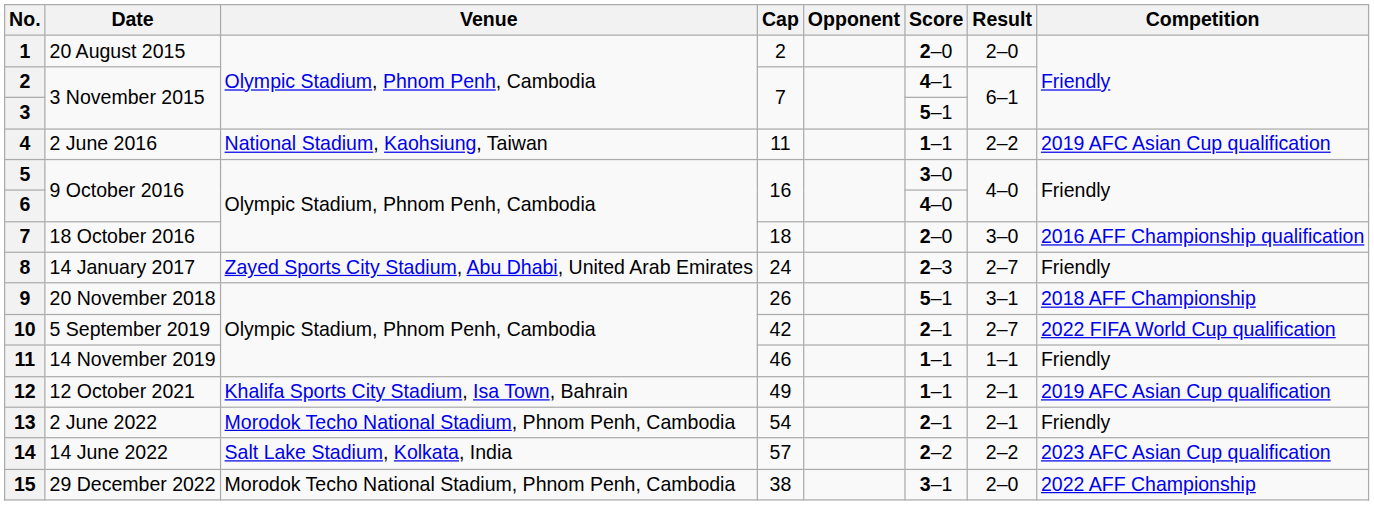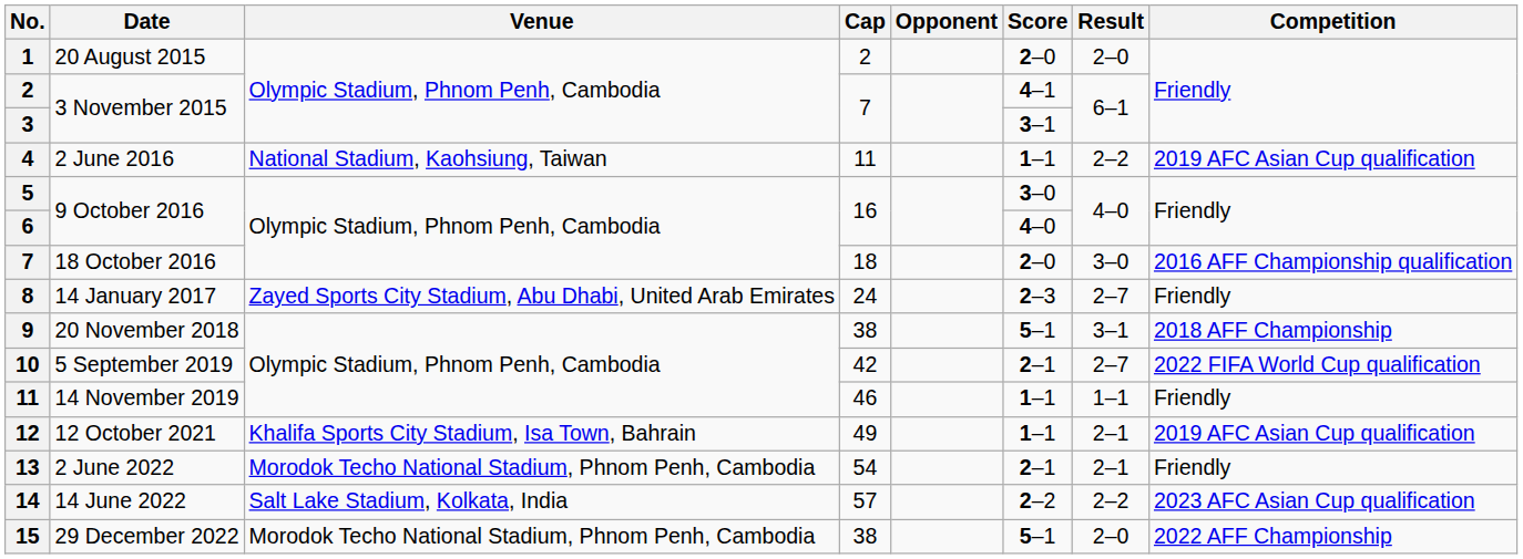 <table class="wikitable sortable plainrowheaders">
 <tr>
 <th scope=col>No.</th>
 <th scope=col data-sort-type=date>Date</th>
 <th scope=col>Venue</th>
 <th scope=col>Cap</th>
 <th scope=col>Opponent</th>
 <th scope=col>Score</th>
 <th scope=col>Result</th>
 <th scope=col>Competition</th>
 </tr>
 <tr>
 <th scope=row>1</th>
 <td>20 August 2015</td>
 <td rowspan=3><a href='#'>Olympic Stadium</a>, <a href='#'>Phnom Penh</a>, Cambodia</td>
 <td align=center>2</td>
 <td></td>
 <td align=center><strong>2</strong>–0</td>
 <td align=center>2–0</td>
 <td rowspan=3><a href='#'>Friendly</a></td>
 </tr>
 <tr>
 <th scope=row>2</th>
 <td rowspan=2>3 November 2015</td>
 <td rowspan=2 align=center>7</td>
 <td rowspan=2></td>
 <td align=center><strong>4</strong>–1</td>
 <td rowspan=2 align=center>6–1</td>
 </tr>
 <tr>
 <th scope=row>3</th>
-<td align=center><strong>5</strong>–1</td>
+<td align=center><strong>3</strong>–1</td>
 </tr>
 <tr>
 <th scope=row>4</th>
 <td>2 June 2016</td>
 <td><a href='#'>National Stadium</a>, <a href='#'>Kaohsiung</a>, Taiwan</td>
 <td align=center>11</td>
 <td></td>
 <td align=center><strong>1</strong>–1</td>
 <td align=center>2–2</td>
 <td><a href='#'>2019 AFC Asian Cup qualification</a></td>
 </tr>
 <tr>
 <th scope=row>5</th>
 <td rowspan=2>9 October 2016</td>
 <td rowspan=3>Olympic Stadium, Phnom Penh, Cambodia</td>
 <td rowspan=2 align=center>16</td>
 <td rowspan=2></td>
 <td align=center><strong>3</strong>–0</td>
 <td rowspan=2 align=center>4–0</td>
 <td rowspan=2>Friendly</td>
 </tr>
 <tr>
 <th scope=row>6</th>
 <td align=center><strong>4</strong>–0</td>
 </tr>
 <tr>
 <th scope=row>7</th>
 <td>18 October 2016</td>
 <td align=center>18</td>
 <td></td>
 <td align=center><strong>2</strong>–0</td>
 <td align=center>3–0</td>
 <td><a href='#'>2016 AFF Championship qualification</a></td>
 </tr>
 <tr>
 <th scope=row>8</th>
 <td>14 January 2017</td>
 <td><a href='#'>Zayed Sports City Stadium</a>, <a href='#'>Abu Dhabi</a>, United Arab Emirates</td>
 <td align=center>24</td>
 <td></td>
 <td align=center><strong>2</strong>–3</td>
 <td align=center>2–7</td>
 <td>Friendly</td>
 </tr>
 <tr>
 <th scope=row>9</th>
 <td>20 November 2018</td>
 <td rowspan=3>Olympic Stadium, Phnom Penh, Cambodia</td>
-<td align=center>26</td>
+<td align=center>38</td>
 <td></td>
 <td align=center><strong>5</strong>–1</td>
 <td align=center>3–1</td>
 <td><a href='#'>2018 AFF Championship</a></td>
 </tr>
 <tr>
 <th scope=row>10</th>
 <td>5 September 2019</td>
 <td align=center>42</td>
 <td></td>
 <td align=center><strong>2</strong>–1</td>
 <td align=center>2–7</td>
 <td><a href='#'>2022 FIFA World Cup qualification</a></td>
 </tr>
 <tr>
 <th scope=row>11</th>
 <td>14 November 2019</td>
 <td align=center>46</td>
 <td></td>
 <td align=center><strong>1</strong>–1</td>
 <td align=center>1–1</td>
 <td>Friendly</td>
 </tr>
 <tr>
 <th scope=row>12</th>
 <td>12 October 2021</td>
 <td><a href='#'>Khalifa Sports City Stadium</a>, <a href='#'>Isa Town</a>, Bahrain</td>
 <td align=center>49</td>
 <td></td>
 <td align=center><strong>1</strong>–1</td>
 <td align=center>2–1</td>
 <td><a href='#'>2019 AFC Asian Cup qualification</a></td>
 </tr>
 <tr>
 <th scope=row>13</th>
 <td>2 June 2022</td>
 <td><a href='#'>Morodok Techo National Stadium</a>, Phnom Penh, Cambodia</td>
 <td align=center>54</td>
 <td></td>
 <td align=center><strong>2</strong>–1</td>
 <td align=center>2–1</td>
 <td>Friendly</td>
 </tr>
 <tr>
 <th scope=row>14</th>
 <td>14 June 2022</td>
 <td><a href='#'>Salt Lake Stadium</a>, <a href='#'>Kolkata</a>, India</td>
 <td align=center>57</td>
 <td></td>
 <td align=center><strong>2</strong>–2</td>
 <td align=center>2–2</td>
 <td><a href='#'>2023 AFC Asian Cup qualification</a></td>
 </tr>
 <tr>
 <th scope=row>15</th>
 <td>29 December 2022</td>
 <td rowspan=3>Morodok Techo National Stadium, Phnom Penh, Cambodia</td>
 <td align=center>38</td>
 <td></td>
-<td align=center><strong>3</strong>–1</td>
+<td align=center><strong>5</strong>–1</td>
 <td align=center>2–0</td>
 <td><a href='#'>2022 AFF Championship</a></td>
 </tr>
 </table>
